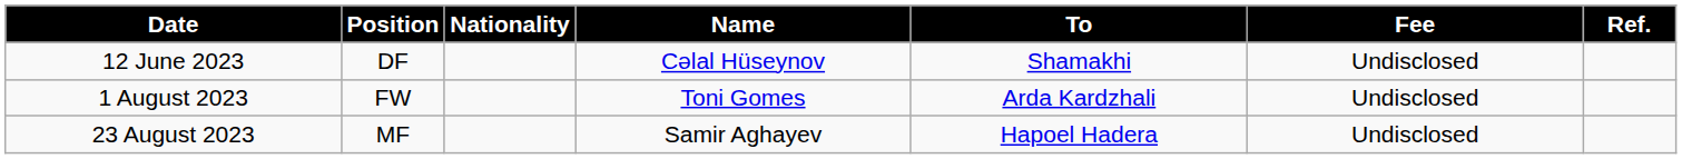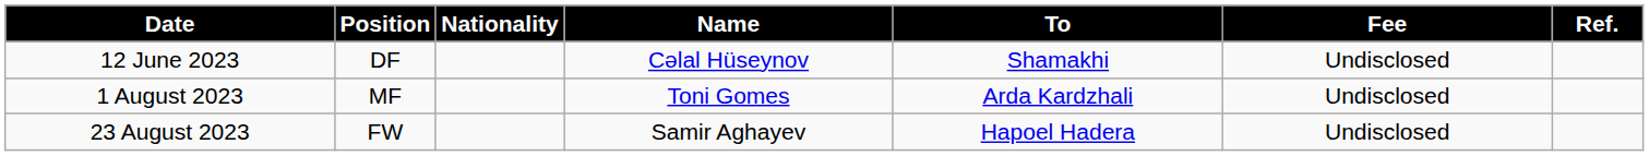 <table class="wikitable"  style="text-align:center; font-size:90%; ">
 <tr>
 <th style="background:#000000; color:#FFFFFF; width:200px;">Date</th>
 <th style="background:#000000; color:#FFFFFF; width:50px;">Position</th>
 <th style="background:#000000; color:#FFFFFF; width:50px;">Nationality</th>
 <th style="background:#000000; color:#FFFFFF; width:200px;">Name</th>
 <th style="background:#000000; color:#FFFFFF; width:200px;">To</th>
 <th style="background:#000000; color:#FFFFFF; width:200px;">Fee</th>
 <th style="background:#000000; color:#FFFFFF; width:50px;">Ref.</th>
 </tr>
 <tr>
 <td>12 June 2023</td>
 <td>DF</td>
 <td></td>
 <td><a href='#'>Cəlal Hüseynov</a></td>
 <td><a href='#'>Shamakhi</a></td>
 <td>Undisclosed</td>
 <td></td>
 </tr>
 <tr>
 <td>1 August 2023</td>
-<td>FW</td>
+<td>MF</td>
 <td></td>
 <td><a href='#'>Toni Gomes</a></td>
 <td><a href='#'>Arda Kardzhali</a></td>
 <td>Undisclosed</td>
 <td></td>
 </tr>
 <tr>
 <td>23 August 2023</td>
-<td>MF</td>
+<td>FW</td>
 <td></td>
 <td>Samir Aghayev</td>
 <td><a href='#'>Hapoel Hadera</a></td>
 <td>Undisclosed</td>
 <td></td>
 </tr>
 </table>
